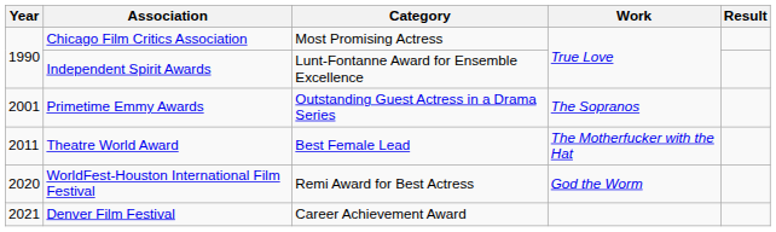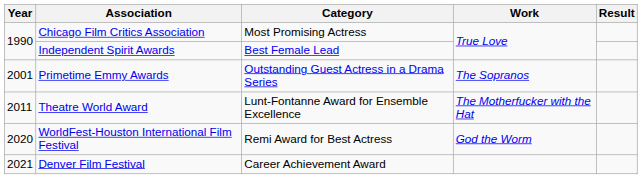 <table class="wikitable unsortable">
 <tr>
 <th>Year</th>
 <th>Association</th>
 <th>Category</th>
 <th>Work</th>
 <th>Result</th>
 </tr>
 <tr>
 <td rowspan=2>1990</td>
 <td><a href='#'>Chicago Film Critics Association</a></td>
 <td>Most Promising Actress</td>
 <td rowspan=2><em><a href='#'>True Love</a></em></td>
 <td></td>
 </tr>
 <tr>
 <td><a href='#'>Independent Spirit Awards</a></td>
-<td>Lunt-Fontanne Award for Ensemble Excellence</td>
+<td><a href='#'>Best Female Lead</a></td>
 <td></td>
 </tr>
 <tr>
 <td>2001</td>
 <td><a href='#'>Primetime Emmy Awards</a></td>
 <td><a href='#'>Outstanding Guest Actress in a Drama Series</a></td>
 <td><em><a href='#'>The Sopranos</a></em></td>
 <td></td>
 </tr>
 <tr>
 <td>2011</td>
 <td><a href='#'>Theatre World Award</a></td>
-<td><a href='#'>Best Female Lead</a></td>
+<td>Lunt-Fontanne Award for Ensemble Excellence</td>
 <td><em><a href='#'>The Motherfucker with the Hat</a></em></td>
 <td></td>
 </tr>
 <tr>
 <td>2020</td>
 <td><a href='#'>WorldFest-Houston International Film Festival</a></td>
 <td>Remi Award for Best Actress</td>
 <td><em><a href='#'>God the Worm</a></em></td>
 <td></td>
 </tr>
 <tr>
 <td>2021</td>
 <td><a href='#'>Denver Film Festival</a></td>
 <td>Career Achievement Award</td>
 <td></td>
 <td></td>
 </tr>
 </table>
